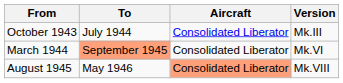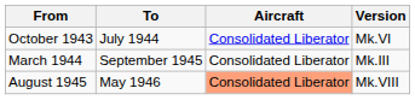 <table class="wikitable">
 <tr>
 <th>From</th>
 <th>To</th>
 <th>Aircraft</th>
 <th>Version</th>
 </tr>
 <tr>
 <td>October 1943</td>
 <td>July 1944</td>
 <td><a href='#'>Consolidated Liberator</a></td>
-<td>Mk.III</td>
+<td>Mk.VI</td>
 </tr>
 <tr>
 <td>March 1944</td>
-<td style="background: lightsalmon;">September 1945</td>
+<td>September 1945</td>
 <td>Consolidated Liberator</td>
-<td>Mk.VI</td>
+<td>Mk.III</td>
 </tr>
 <tr>
 <td>August 1945</td>
 <td>May 1946</td>
 <td style="background: lightsalmon;">Consolidated Liberator</td>
 <td>Mk.VIII</td>
 </tr>
 </table>
